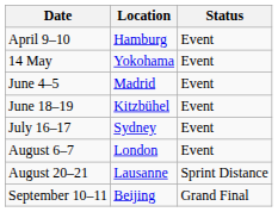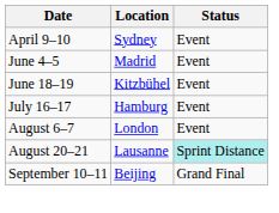 <table class="wikitable">
 <tr>
 <th>Date</th>
 <th>Location</th>
 <th>Status</th>
 </tr>
 <tr>
 <td>April 9–10</td>
-<td> <a href='#'>Hamburg</a></td>
-<td>Event</td>
-</tr>
-<tr>
-<td>14 May</td>
-<td> <a href='#'>Yokohama</a></td>
+<td> <a href='#'>Sydney</a></td>
 <td>Event</td>
 </tr>
 <tr>
 <td>June 4–5</td>
 <td> <a href='#'>Madrid</a></td>
 <td>Event</td>
 </tr>
 <tr>
 <td>June 18–19</td>
 <td> <a href='#'>Kitzbühel</a></td>
 <td>Event</td>
 </tr>
 <tr>
 <td>July 16–17</td>
-<td> <a href='#'>Sydney</a></td>
+<td> <a href='#'>Hamburg</a></td>
 <td>Event</td>
 </tr>
 <tr>
 <td>August 6–7</td>
 <td> <a href='#'>London</a></td>
 <td>Event</td>
 </tr>
 <tr>
 <td>August 20–21</td>
 <td> <a href='#'>Lausanne</a></td>
-<td>Sprint Distance</td>
+<td style="background: paleturquoise;">Sprint Distance</td>
 </tr>
 <tr>
 <td>September 10–11</td>
 <td> <a href='#'>Beijing</a></td>
 <td>Grand Final</td>
 </tr>
 </table>
